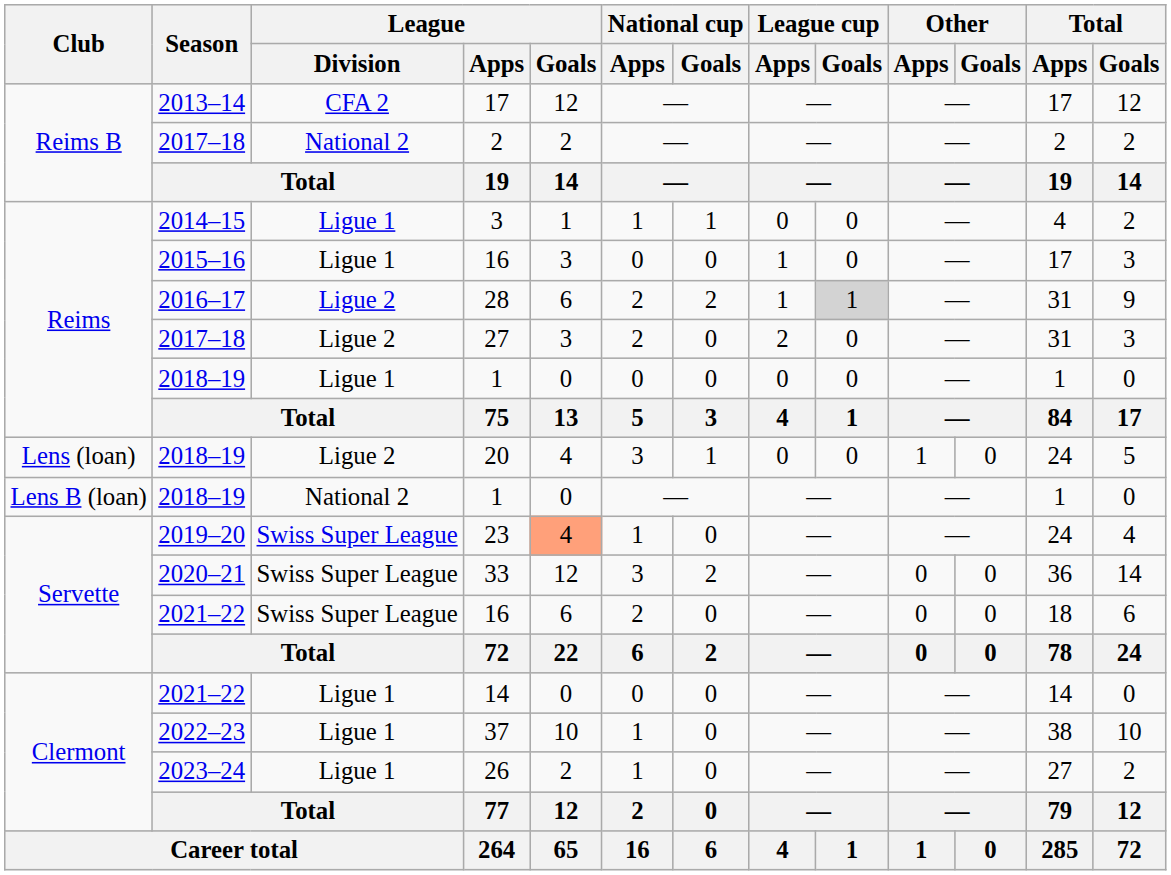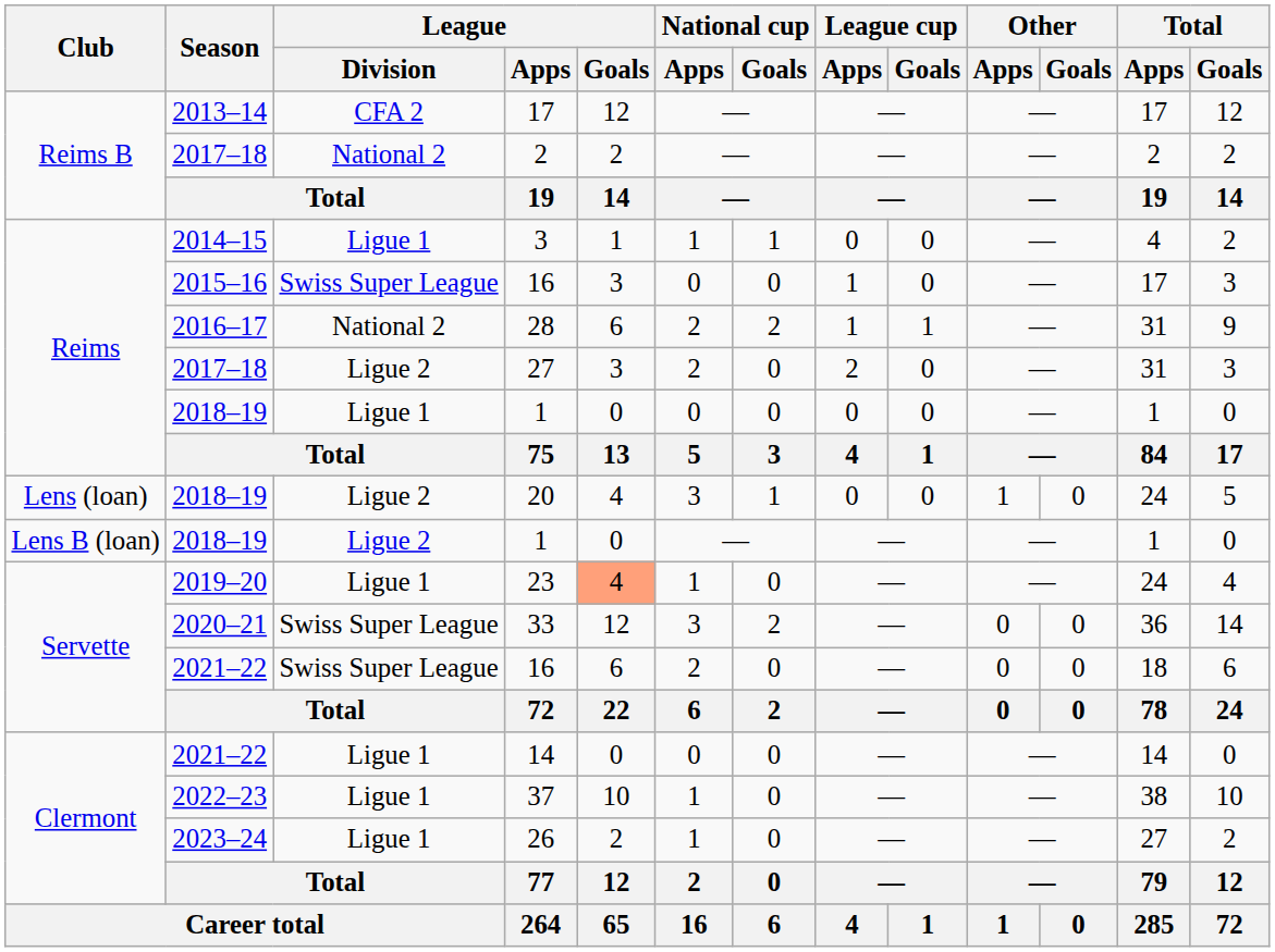 <table class="wikitable" style="text-align:center">
 <tr>
 <th rowspan="2">Club</th>
 <th rowspan="2">Season</th>
 <th colspan="3">League</th>
 <th colspan="2">National cup</th>
 <th colspan="2">League cup</th>
 <th colspan="2">Other</th>
 <th colspan="2">Total</th>
 </tr>
 <tr>
 <th>Division</th>
 <th>Apps</th>
 <th>Goals</th>
 <th>Apps</th>
 <th>Goals</th>
 <th>Apps</th>
 <th>Goals</th>
 <th>Apps</th>
 <th>Goals</th>
 <th>Apps</th>
 <th>Goals</th>
 </tr>
 <tr>
 <td rowspan="3"><a href='#'>Reims B</a></td>
 <td><a href='#'>2013–14</a></td>
 <td><a href='#'>CFA 2</a></td>
 <td>17</td>
 <td>12</td>
 <td colspan="2">—</td>
 <td colspan="2">—</td>
 <td colspan="2">—</td>
 <td>17</td>
 <td>12</td>
 </tr>
 <tr>
 <td><a href='#'>2017–18</a></td>
 <td><a href='#'>National 2</a></td>
 <td>2</td>
 <td>2</td>
 <td colspan="2">—</td>
 <td colspan="2">—</td>
 <td colspan="2">—</td>
 <td>2</td>
 <td>2</td>
 </tr>
 <tr>
 <th colspan="2">Total</th>
 <th>19</th>
 <th>14</th>
 <th colspan="2">—</th>
 <th colspan="2">—</th>
 <th colspan="2">—</th>
 <th>19</th>
 <th>14</th>
 </tr>
 <tr>
 <td rowspan="6"><a href='#'>Reims</a></td>
 <td><a href='#'>2014–15</a></td>
 <td><a href='#'>Ligue 1</a></td>
 <td>3</td>
 <td>1</td>
 <td>1</td>
 <td>1</td>
 <td>0</td>
 <td>0</td>
 <td colspan="2">—</td>
 <td>4</td>
 <td>2</td>
 </tr>
 <tr>
 <td><a href='#'>2015–16</a></td>
-<td>Ligue 1</td>
+<td><a href='#'>Swiss Super League</a></td>
 <td>16</td>
 <td>3</td>
 <td>0</td>
 <td>0</td>
 <td>1</td>
 <td>0</td>
 <td colspan="2">—</td>
 <td>17</td>
 <td>3</td>
 </tr>
 <tr>
 <td><a href='#'>2016–17</a></td>
-<td><a href='#'>Ligue 2</a></td>
+<td>National 2</td>
 <td>28</td>
 <td>6</td>
 <td>2</td>
 <td>2</td>
 <td>1</td>
-<td style="background: lightgrey;">1</td>
+<td>1</td>
 <td colspan="2">—</td>
 <td>31</td>
 <td>9</td>
 </tr>
 <tr>
 <td><a href='#'>2017–18</a></td>
 <td>Ligue 2</td>
 <td>27</td>
 <td>3</td>
 <td>2</td>
 <td>0</td>
 <td>2</td>
 <td>0</td>
 <td colspan="2">—</td>
 <td>31</td>
 <td>3</td>
 </tr>
 <tr>
 <td><a href='#'>2018–19</a></td>
 <td>Ligue 1</td>
 <td>1</td>
 <td>0</td>
 <td>0</td>
 <td>0</td>
 <td>0</td>
 <td>0</td>
 <td colspan="2">—</td>
 <td>1</td>
 <td>0</td>
 </tr>
 <tr>
 <th colspan="2">Total</th>
 <th>75</th>
 <th>13</th>
 <th>5</th>
 <th>3</th>
 <th>4</th>
 <th>1</th>
 <th colspan="2">—</th>
 <th>84</th>
 <th>17</th>
 </tr>
 <tr>
 <td><a href='#'>Lens</a> (loan)</td>
 <td><a href='#'>2018–19</a></td>
 <td>Ligue 2</td>
 <td>20</td>
 <td>4</td>
 <td>3</td>
 <td>1</td>
 <td>0</td>
 <td>0</td>
 <td>1</td>
 <td>0</td>
 <td>24</td>
 <td>5</td>
 </tr>
 <tr>
 <td><a href='#'>Lens B</a> (loan)</td>
 <td><a href='#'>2018–19</a></td>
-<td>National 2</td>
+<td><a href='#'>Ligue 2</a></td>
 <td>1</td>
 <td>0</td>
 <td colspan="2">—</td>
 <td colspan="2">—</td>
 <td colspan="2">—</td>
 <td>1</td>
 <td>0</td>
 </tr>
 <tr>
 <td rowspan="4"><a href='#'>Servette</a></td>
 <td><a href='#'>2019–20</a></td>
-<td><a href='#'>Swiss Super League</a></td>
+<td>Ligue 1</td>
 <td>23</td>
 <td style="background: lightsalmon;">4</td>
 <td>1</td>
 <td>0</td>
 <td colspan="2">—</td>
 <td colspan="2">—</td>
 <td>24</td>
 <td>4</td>
 </tr>
 <tr>
 <td><a href='#'>2020–21</a></td>
 <td>Swiss Super League</td>
 <td>33</td>
 <td>12</td>
 <td>3</td>
 <td>2</td>
 <td colspan="2">—</td>
 <td>0</td>
 <td>0</td>
 <td>36</td>
 <td>14</td>
 </tr>
 <tr>
 <td><a href='#'>2021–22</a></td>
 <td>Swiss Super League</td>
 <td>16</td>
 <td>6</td>
 <td>2</td>
 <td>0</td>
 <td colspan="2">—</td>
 <td>0</td>
 <td>0</td>
 <td>18</td>
 <td>6</td>
 </tr>
 <tr>
 <th colspan="2">Total</th>
 <th>72</th>
 <th>22</th>
 <th>6</th>
 <th>2</th>
 <th colspan="2">—</th>
 <th>0</th>
 <th>0</th>
 <th>78</th>
 <th>24</th>
 </tr>
 <tr>
 <td rowspan="4"><a href='#'>Clermont</a></td>
 <td><a href='#'>2021–22</a></td>
 <td>Ligue 1</td>
 <td>14</td>
 <td>0</td>
 <td>0</td>
 <td>0</td>
 <td colspan="2">—</td>
 <td colspan="2">—</td>
 <td>14</td>
 <td>0</td>
 </tr>
 <tr>
 <td><a href='#'>2022–23</a></td>
 <td>Ligue 1</td>
 <td>37</td>
 <td>10</td>
 <td>1</td>
 <td>0</td>
 <td colspan="2">—</td>
 <td colspan="2">—</td>
 <td>38</td>
 <td>10</td>
 </tr>
 <tr>
 <td><a href='#'>2023–24</a></td>
 <td>Ligue 1</td>
 <td>26</td>
 <td>2</td>
 <td>1</td>
 <td>0</td>
 <td colspan="2">—</td>
 <td colspan="2">—</td>
 <td>27</td>
 <td>2</td>
 </tr>
 <tr>
 <th colspan="2">Total</th>
 <th>77</th>
 <th>12</th>
 <th>2</th>
 <th>0</th>
 <th colspan="2">—</th>
 <th colspan="2">—</th>
 <th>79</th>
 <th>12</th>
 </tr>
 <tr>
 <th colspan="3">Career total</th>
 <th>264</th>
 <th>65</th>
 <th>16</th>
 <th>6</th>
 <th>4</th>
 <th>1</th>
 <th>1</th>
 <th>0</th>
 <th>285</th>
 <th>72</th>
 </tr>
 </table>
